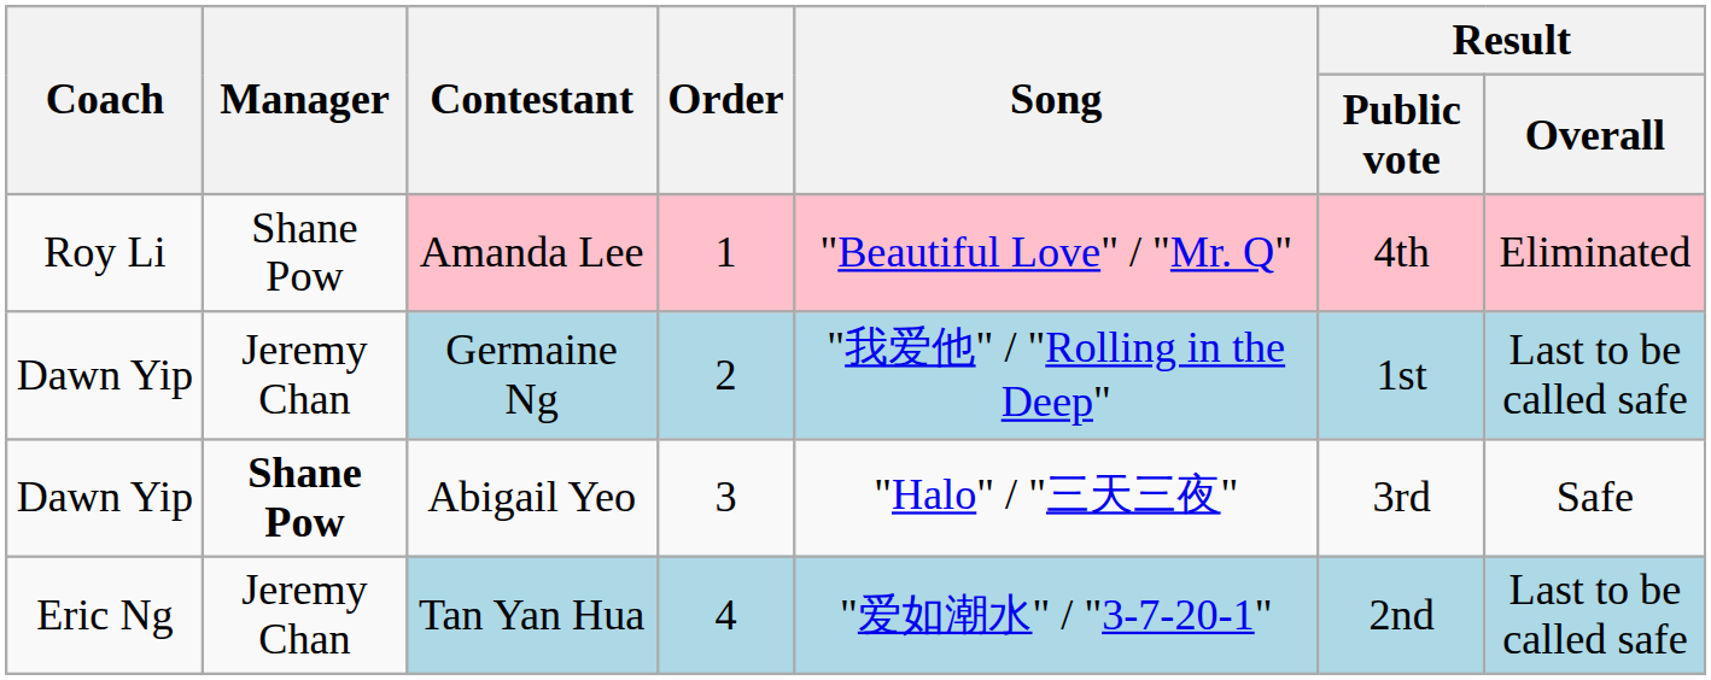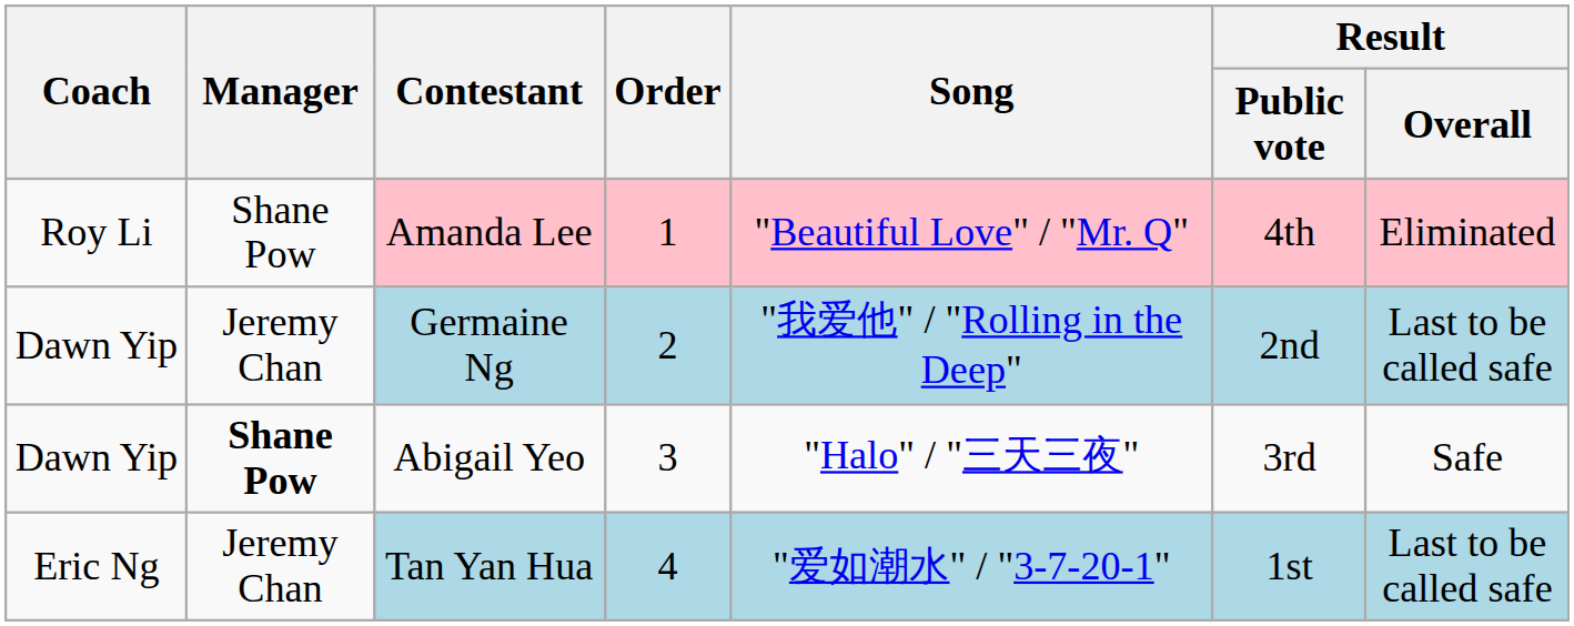 <table class="wikitable" style="text-align: center; width:100%;">
 <tr>
 <th rowspan=2 style="width:12%;">Coach</th>
 <th rowspan=2 style="width:12%;">Manager</th>
 <th rowspan=2 style="width:15%;">Contestant</th>
 <th rowspan=2 style="width:5%;">Order</th>
 <th rowspan=2 style="width:33%;">Song</th>
 <th colspan=2>Result</th>
 </tr>
 <tr>
 <th style="width:10%;">Public vote</th>
 <th style="width:13%;">Overall</th>
 </tr>
 <tr>
 <td>Roy Li</td>
 <td>Shane Pow</td>
 <td style="background:pink;">Amanda Lee</td>
 <td style="background:pink;">1</td>
 <td style="background:pink;">"<a href='#'>Beautiful Love</a>" / "<a href='#'>Mr. Q</a>"</td>
 <td style="background:pink;">4th</td>
 <td style="background:pink;">Eliminated</td>
 </tr>
 <tr>
 <td>Dawn Yip</td>
 <td>Jeremy Chan</td>
 <td style="background:lightblue;">Germaine Ng</td>
 <td style="background:lightblue;">2</td>
 <td style="background:lightblue;">"<a href='#'>我爱他</a>" / "<a href='#'>Rolling in the Deep</a>"</td>
-<td style="background:lightblue;">1st</td>
+<td style="background:lightblue;">2nd</td>
 <td style="background:lightblue;">Last to be called safe</td>
 </tr>
 <tr>
 <td>Dawn Yip</td>
 <td><strong>Shane Pow</strong></td>
 <td>Abigail Yeo</td>
 <td>3</td>
 <td>"<a href='#'>Halo</a>" / "<a href='#'>三天三夜</a>"</td>
 <td>3rd</td>
 <td>Safe</td>
 </tr>
 <tr>
 <td>Eric Ng</td>
 <td>Jeremy Chan</td>
 <td style="background:lightblue;">Tan Yan Hua</td>
 <td style="background:lightblue;">4</td>
 <td style="background:lightblue;">"<a href='#'>爱如潮水</a>" / "<a href='#'>3-7-20-1</a>"</td>
-<td style="background:lightblue;">2nd</td>
+<td style="background:lightblue;">1st</td>
 <td style="background:lightblue;">Last to be called safe</td>
 </tr>
 </table>
